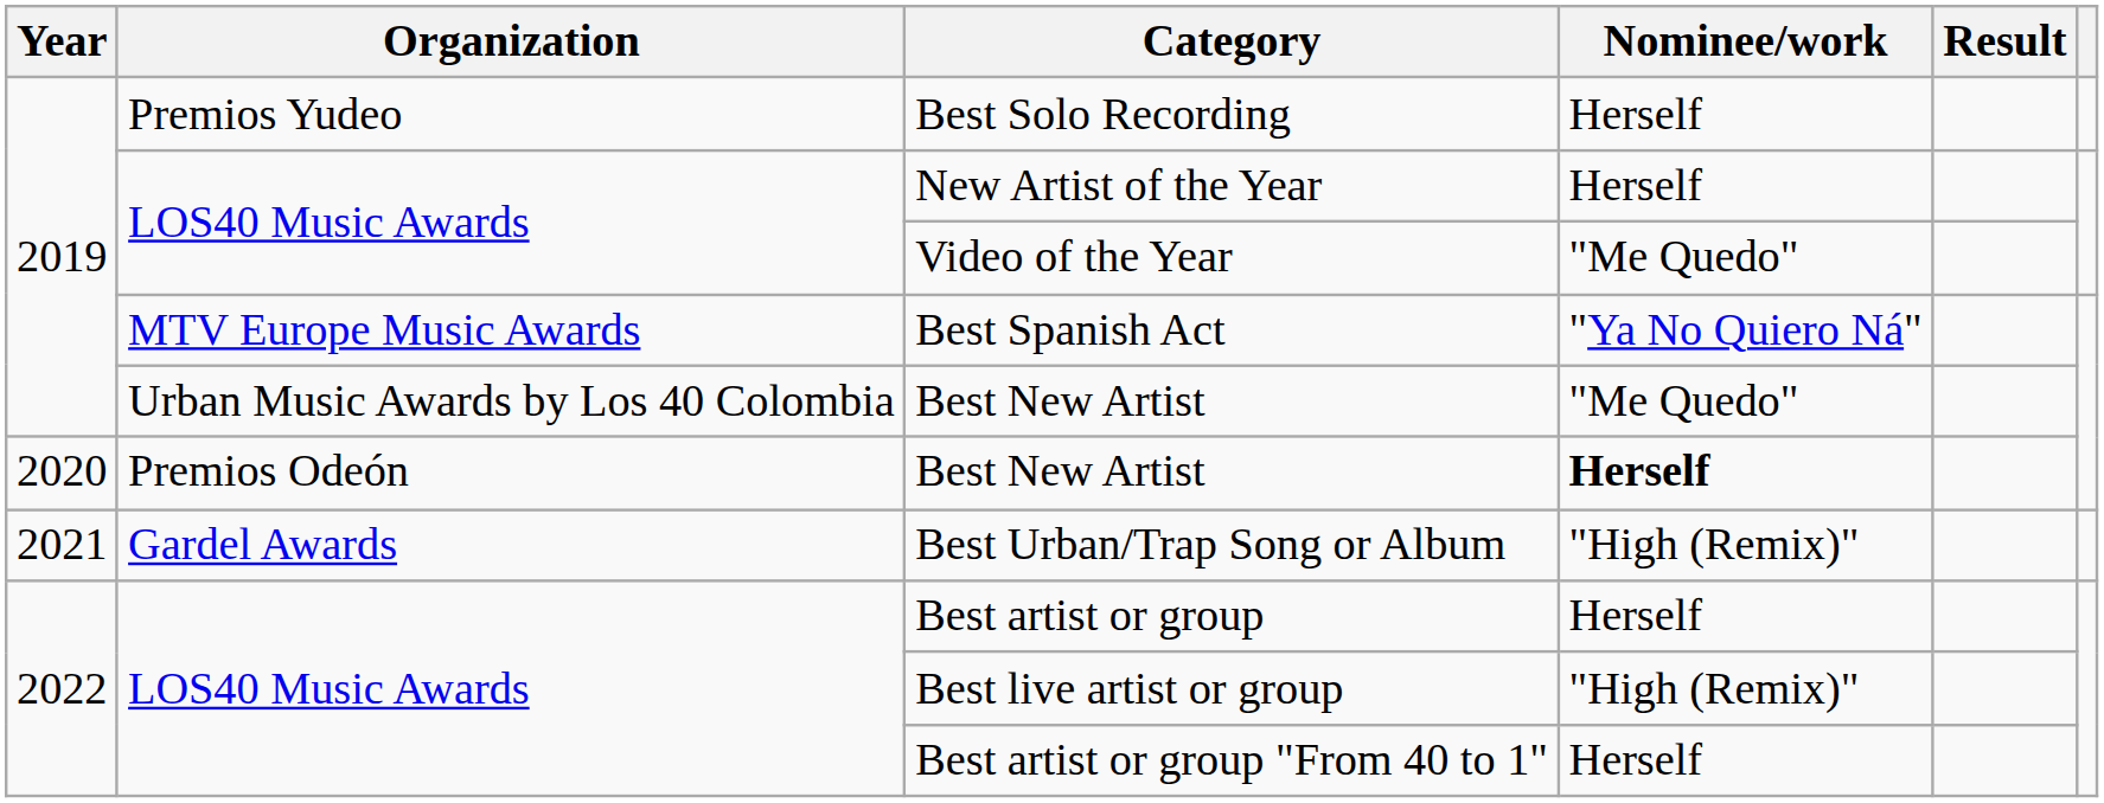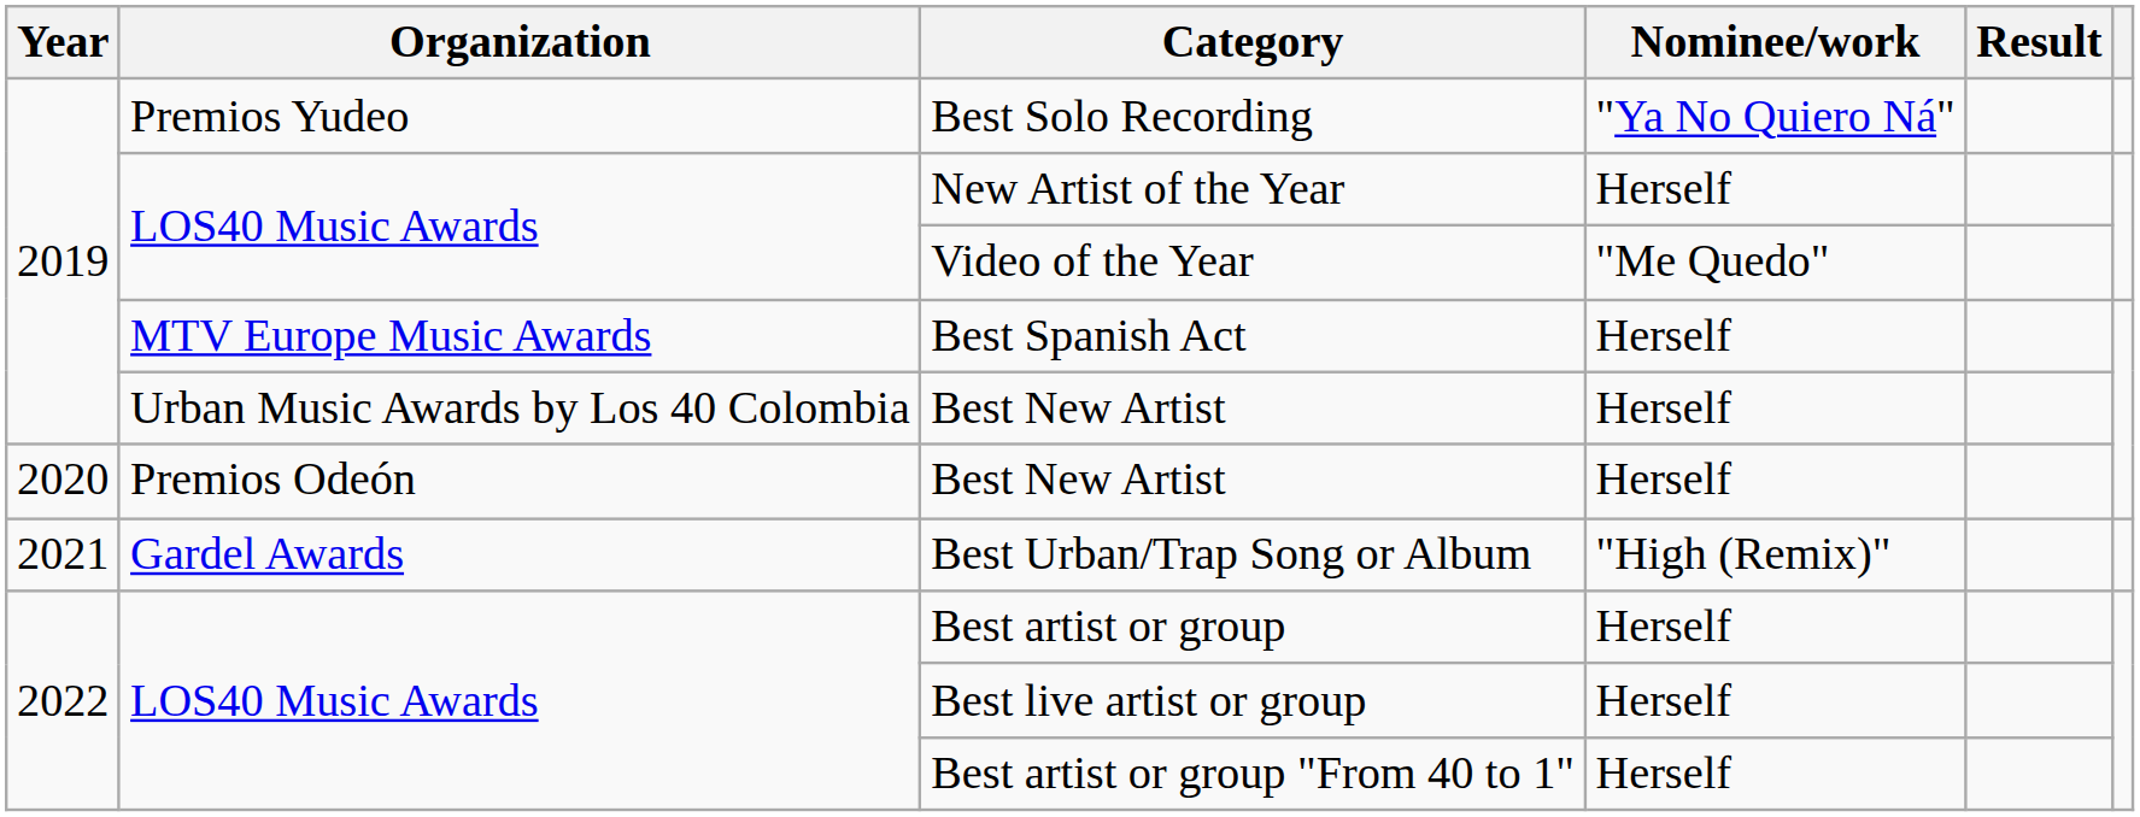 <table class="wikitable">
 <tr>
 <th>Year</th>
 <th>Organization</th>
 <th>Category</th>
 <th>Nominee/work</th>
 <th>Result</th>
 <th></th>
 </tr>
 <tr>
 <td rowspan="5">2019</td>
 <td>Premios Yudeo</td>
 <td>Best Solo Recording</td>
-<td>Herself</td>
+<td>"<a href='#'>Ya No Quiero Ná</a>"</td>
 <td></td>
 <td></td>
 </tr>
 <tr>
 <td rowspan="2"><a href='#'>LOS40 Music Awards</a></td>
 <td>New Artist of the Year</td>
 <td>Herself</td>
 <td></td>
 <td rowspan="2"></td>
 </tr>
 <tr>
 <td>Video of the Year</td>
 <td>"Me Quedo"</td>
 <td></td>
 </tr>
 <tr>
 <td><a href='#'>MTV Europe Music Awards</a></td>
 <td>Best Spanish Act</td>
-<td>"<a href='#'>Ya No Quiero Ná</a>"</td>
+<td>Herself</td>
 <td></td>
 <td rowspan="3"></td>
 </tr>
 <tr>
 <td>Urban Music Awards by Los 40 Colombia</td>
 <td>Best New Artist</td>
-<td>"Me Quedo"</td>
+<td>Herself</td>
 <td></td>
 </tr>
 <tr>
 <td>2020</td>
 <td>Premios Odeón</td>
 <td>Best New Artist</td>
-<td><strong>Herself</strong></td>
+<td>Herself</td>
 <td></td>
 </tr>
 <tr>
 <td>2021</td>
 <td><a href='#'>Gardel Awards</a></td>
 <td>Best Urban/Trap Song or Album</td>
 <td>"High (Remix)" </td>
 <td></td>
 <td></td>
 </tr>
 <tr>
 <td rowspan="3">2022</td>
 <td rowspan="3"><a href='#'>LOS40 Music Awards</a></td>
 <td>Best artist or group</td>
 <td>Herself</td>
 <td></td>
 <td rowspan=3></td>
 </tr>
 <tr>
 <td>Best live artist or group</td>
-<td>"High (Remix)" </td>
+<td>Herself</td>
 <td></td>
 </tr>
 <tr>
 <td>Best artist or group "From 40 to 1"</td>
 <td>Herself</td>
 <td></td>
 </tr>
 </table>
